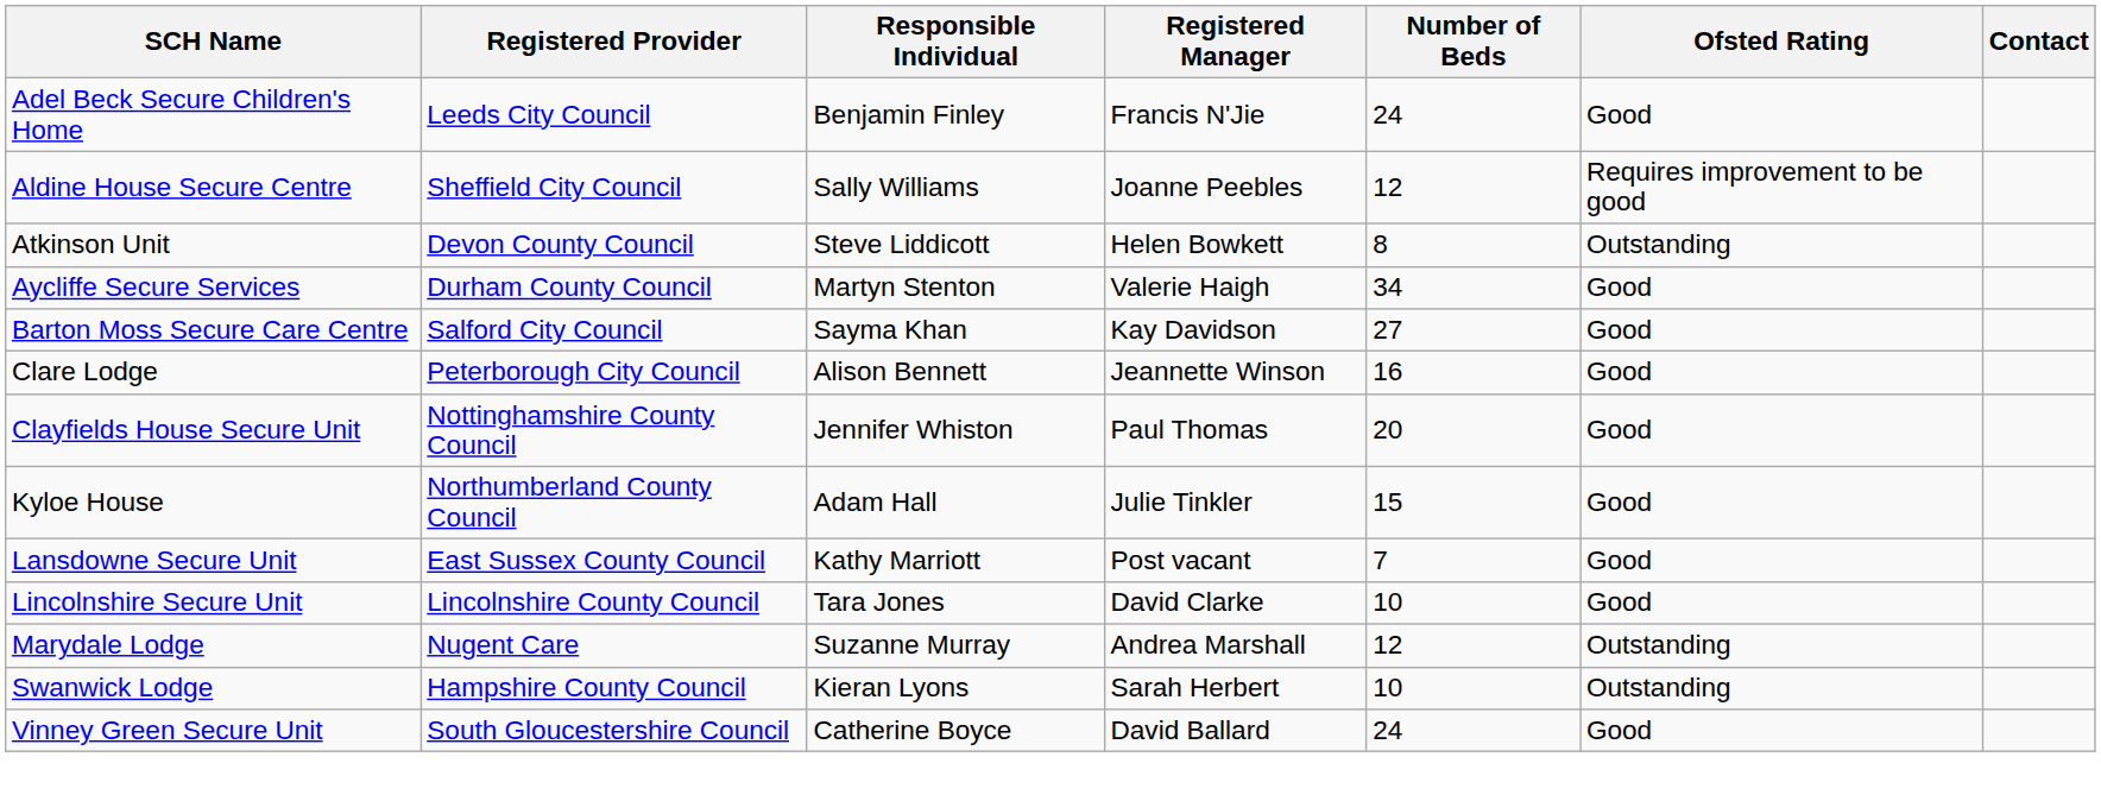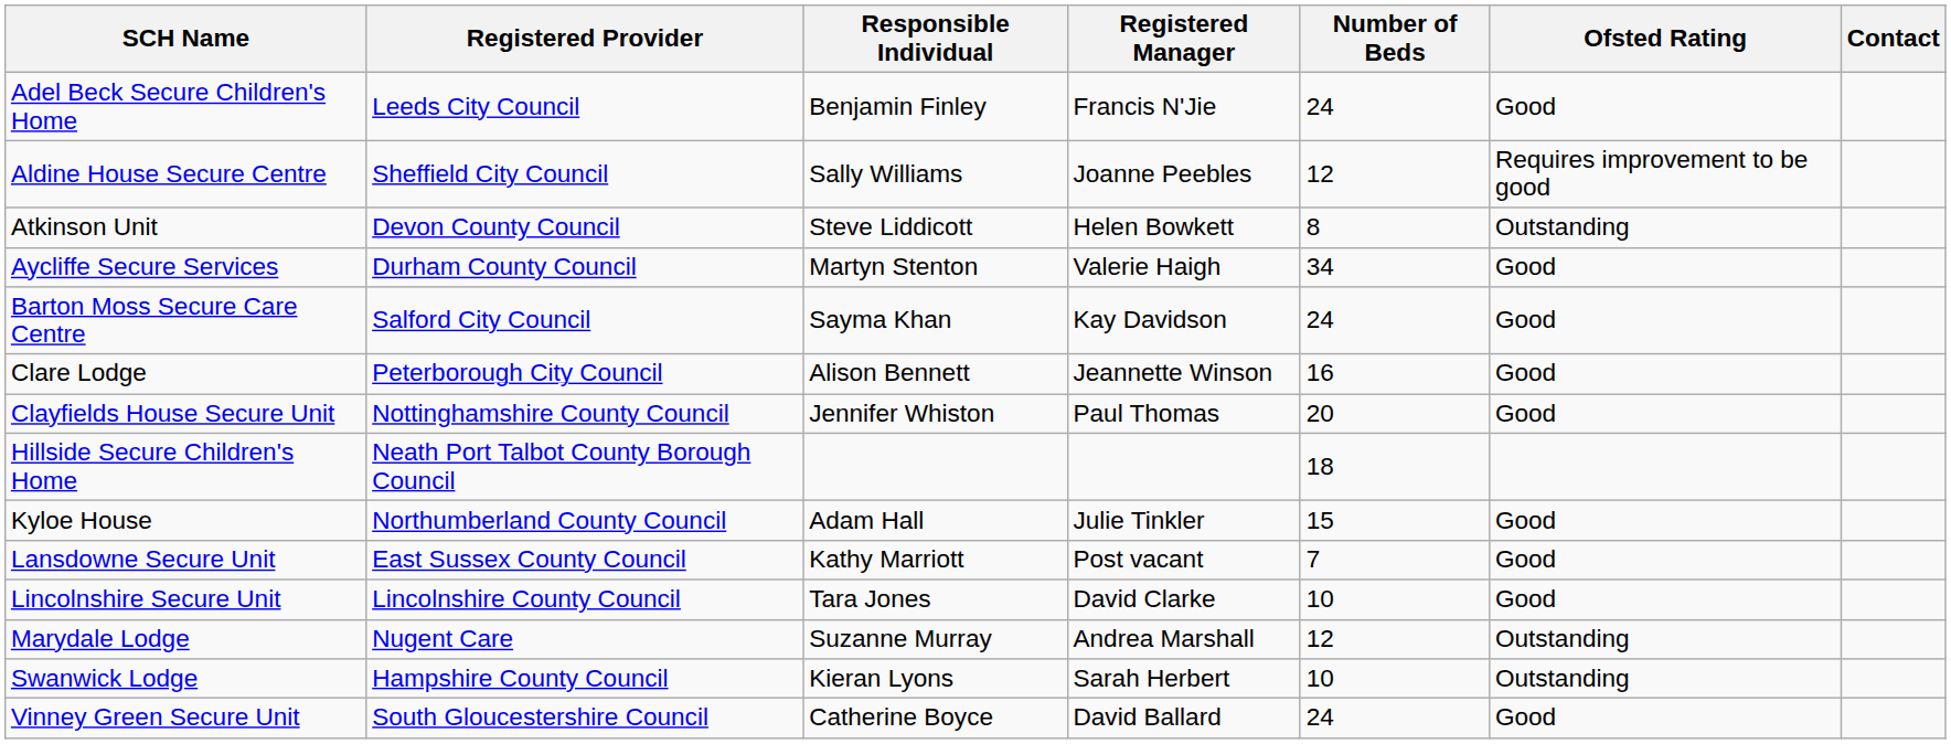 <table class="wikitable">
 <tr>
 <th>SCH Name</th>
 <th>Registered Provider</th>
 <th>Responsible Individual</th>
 <th>Registered Manager</th>
 <th>Number of Beds</th>
 <th>Ofsted Rating</th>
 <th>Contact</th>
 </tr>
 <tr>
 <td><a href='#'>Adel Beck Secure Children's Home</a></td>
 <td><a href='#'>Leeds City Council</a></td>
 <td>Benjamin Finley</td>
 <td>Francis N'Jie</td>
 <td>24</td>
 <td>Good</td>
 <td></td>
 </tr>
 <tr>
 <td><a href='#'>Aldine House Secure Centre</a></td>
 <td><a href='#'>Sheffield City Council</a></td>
 <td>Sally Williams</td>
 <td>Joanne Peebles</td>
 <td>12</td>
 <td>Requires improvement to be good</td>
 <td></td>
 </tr>
 <tr>
 <td>Atkinson Unit</td>
 <td><a href='#'>Devon County Council</a></td>
 <td>Steve Liddicott</td>
 <td>Helen Bowkett</td>
 <td>8</td>
 <td>Outstanding</td>
 <td></td>
 </tr>
 <tr>
 <td><a href='#'>Aycliffe Secure Services</a></td>
 <td><a href='#'>Durham County Council</a></td>
 <td>Martyn Stenton</td>
 <td>Valerie Haigh</td>
 <td>34</td>
 <td>Good</td>
 <td></td>
 </tr>
 <tr>
 <td><a href='#'>Barton Moss Secure Care Centre</a></td>
 <td><a href='#'>Salford City Council</a></td>
 <td>Sayma Khan</td>
 <td>Kay Davidson</td>
-<td>27</td>
+<td>24</td>
 <td>Good</td>
 <td></td>
 </tr>
 <tr>
 <td>Clare Lodge</td>
 <td><a href='#'>Peterborough City Council</a></td>
 <td>Alison Bennett</td>
 <td>Jeannette Winson</td>
 <td>16</td>
 <td>Good</td>
 <td></td>
 </tr>
 <tr>
 <td><a href='#'>Clayfields House Secure Unit</a></td>
 <td><a href='#'>Nottinghamshire County Council</a></td>
 <td>Jennifer Whiston</td>
 <td>Paul Thomas</td>
 <td>20</td>
 <td>Good</td>
+<td></td>
+</tr>
+<tr>
+<td><a href='#'>Hillside Secure Children's Home</a></td>
+<td><a href='#'>Neath Port Talbot County Borough Council</a></td>
+<td></td>
+<td></td>
+<td>18</td>
+<td></td>
 <td></td>
 </tr>
 <tr>
 <td>Kyloe House</td>
 <td><a href='#'>Northumberland County Council</a></td>
 <td>Adam Hall</td>
 <td>Julie Tinkler</td>
 <td>15</td>
 <td>Good</td>
 <td></td>
 </tr>
 <tr>
 <td><a href='#'>Lansdowne Secure Unit</a></td>
 <td><a href='#'>East Sussex County Council</a></td>
 <td>Kathy Marriott</td>
 <td>Post vacant</td>
 <td>7</td>
 <td>Good</td>
 <td></td>
 </tr>
 <tr>
 <td><a href='#'>Lincolnshire Secure Unit</a></td>
 <td><a href='#'>Lincolnshire County Council</a></td>
 <td>Tara Jones</td>
 <td>David Clarke</td>
 <td>10</td>
 <td>Good</td>
 <td></td>
 </tr>
 <tr>
 <td><a href='#'>Marydale Lodge</a></td>
 <td><a href='#'>Nugent Care</a></td>
 <td>Suzanne Murray</td>
 <td>Andrea Marshall</td>
 <td>12</td>
 <td>Outstanding</td>
 <td></td>
 </tr>
 <tr>
 <td><a href='#'>Swanwick Lodge</a></td>
 <td><a href='#'>Hampshire County Council</a></td>
 <td>Kieran Lyons</td>
 <td>Sarah Herbert</td>
 <td>10</td>
 <td>Outstanding</td>
 <td></td>
 </tr>
 <tr>
 <td><a href='#'>Vinney Green Secure Unit</a></td>
 <td><a href='#'>South Gloucestershire Council</a></td>
 <td>Catherine Boyce</td>
 <td>David Ballard</td>
 <td>24</td>
 <td>Good</td>
 <td></td>
 </tr>
 </table>
